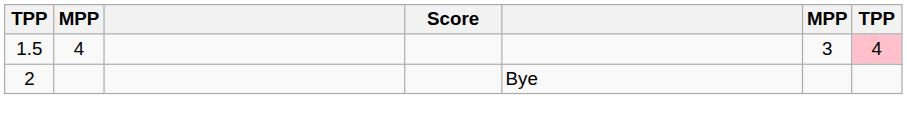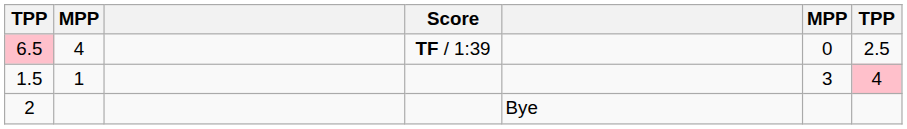 <table class="wikitable" style="text-align: center;" |>
 <tr>
 <th width="35">TPP</th>
 <th width="35">MPP</th>
 <th width="250"></th>
 <th width="75">Score</th>
 <th width="250"></th>
 <th width="35">MPP</th>
 <th width="35">TPP</th>
 </tr>
 <tr>
+<td bgcolor=pink>6.5</td>
+<td>4</td>
+<td style="text-align:left;"></td>
+<td><strong>TF</strong> / 1:39</td>
+<td style="text-align:left;"><strong></strong></td>
+<td>0</td>
+<td>2.5</td>
+</tr>
+<tr>
 <td>1.5</td>
-<td>4</td>
+<td>1</td>
 <td style="text-align:left;"><strong></strong></td>
 <td></td>
 <td style="text-align:left;"></td>
 <td>3</td>
 <td bgcolor=pink>4</td>
 </tr>
 <tr>
 <td>2</td>
 <td></td>
 <td style="text-align:left;"><strong></strong></td>
 <td></td>
 <td style="text-align:left;">Bye</td>
 <td></td>
 <td></td>
 </tr>
 </table>
